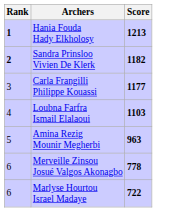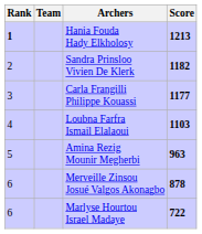 <table class="wikitable sortable" style="font-size:95%; text-align:left;">
 <tr>
 <th>Rank</th>
+<th>Team</th>
 <th>Archers</th>
 <th>Score</th>
 </tr>
 <tr style="background:#ccf;">
 <td><strong>1</strong></td>
+<td></td>
 <td><a href='#'>Hania Fouda</a><br><a href='#'>Hady Elkholosy</a></td>
 <td><strong>1213</strong></td>
 </tr>
 <tr style="background:#ccf;">
-<td><strong>2</strong></td>
+<td>2</td>
+<td></td>
 <td><a href='#'>Sandra Prinsloo</a><br><a href='#'>Vivien De Klerk</a></td>
 <td><strong>1182</strong></td>
 </tr>
 <tr style="background:#ccf;">
 <td>3</td>
+<td></td>
 <td><a href='#'>Carla Frangilli</a><br><a href='#'>Philippe Kouassi</a></td>
 <td><strong>1177</strong></td>
 </tr>
 <tr style="background:#ccf;">
 <td>4</td>
+<td></td>
 <td><a href='#'>Loubna Farfra</a><br><a href='#'>Ismail Elalaoui</a></td>
 <td><strong>1103</strong></td>
 </tr>
 <tr style="background:#ccf;">
 <td>5</td>
+<td></td>
 <td><a href='#'>Amina Rezig</a><br><a href='#'>Mounir Megherbi</a></td>
 <td><strong>963</strong></td>
 </tr>
 <tr style="background:#ccf;">
 <td>6</td>
+<td></td>
 <td><a href='#'>Merveille Zinsou</a><br><a href='#'>Josué Valgos Akonagbo</a></td>
-<td><strong>778</strong></td>
+<td><strong>878</strong></td>
 </tr>
 <tr style="background:#ccf;">
 <td>6</td>
+<td></td>
 <td><a href='#'>Marlyse Hourtou</a><br><a href='#'>Israel Madaye</a></td>
 <td><strong>722</strong></td>
 </tr>
 </table>
